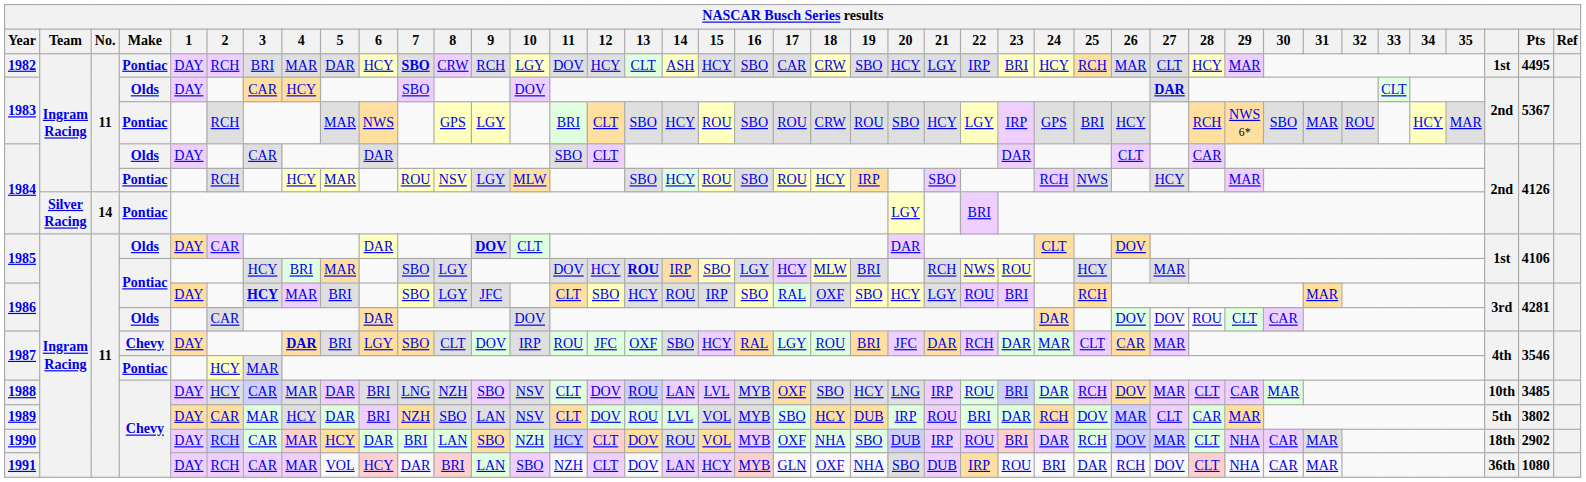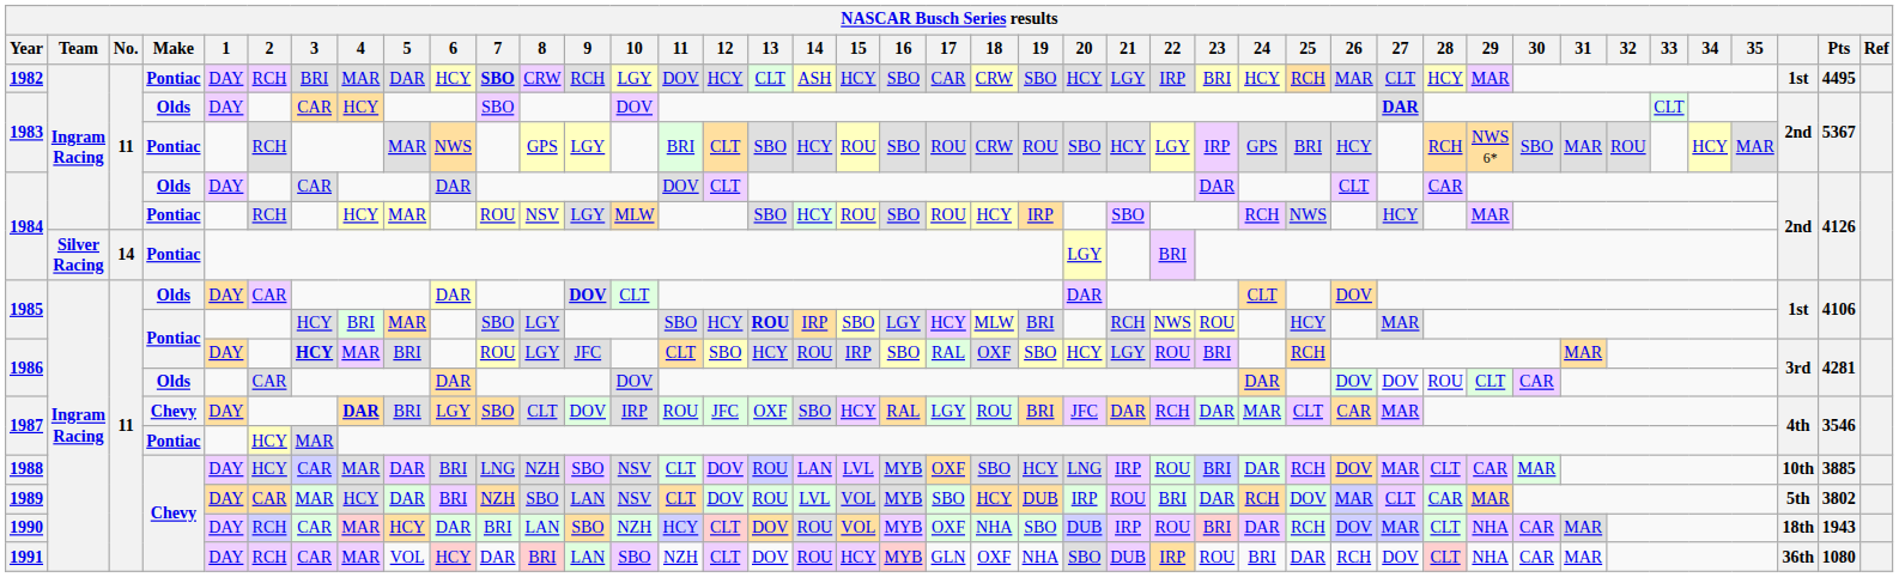 <table class="wikitable" style="text-align:center; font-size:75%">
 <tr>
 <th colspan=42><a href='#'>NASCAR Busch Series</a> results</th>
 </tr>
 <tr>
 <th>Year</th>
 <th>Team</th>
 <th>No.</th>
 <th>Make</th>
 <th>1</th>
 <th>2</th>
 <th>3</th>
 <th>4</th>
 <th>5</th>
 <th>6</th>
 <th>7</th>
 <th>8</th>
 <th>9</th>
 <th>10</th>
 <th>11</th>
 <th>12</th>
 <th>13</th>
 <th>14</th>
 <th>15</th>
 <th>16</th>
 <th>17</th>
 <th>18</th>
 <th>19</th>
 <th>20</th>
 <th>21</th>
 <th>22</th>
 <th>23</th>
 <th>24</th>
 <th>25</th>
 <th>26</th>
 <th>27</th>
 <th>28</th>
 <th>29</th>
 <th>30</th>
 <th>31</th>
 <th>32</th>
 <th>33</th>
 <th>34</th>
 <th>35</th>
 <th></th>
 <th>Pts</th>
 <th>Ref</th>
 </tr>
 <tr>
 <th><a href='#'>1982</a></th>
 <th rowspan=5><a href='#'>Ingram Racing</a></th>
 <th rowspan=5>11</th>
 <th><a href='#'>Pontiac</a></th>
 <td style="background:#EFCFFF;"><a href='#'>DAY</a><br></td>
 <td style="background:#EFCFFF;"><a href='#'>RCH</a><br></td>
 <td style="background:#DFDFDF;"><a href='#'>BRI</a><br></td>
 <td style="background:#DFDFDF;"><a href='#'>MAR</a><br></td>
 <td style="background:#DFDFDF;"><a href='#'>DAR</a><br></td>
 <td style="background:#FFFFBF;"><a href='#'>HCY</a><br></td>
 <td style="background:#DFDFDF;"><strong><a href='#'>SBO</a></strong><br></td>
 <td style="background:#EFCFFF;"><a href='#'>CRW</a><br></td>
 <td style="background:#DFDFDF;"><a href='#'>RCH</a><br></td>
 <td style="background:#FFFFBF;"><a href='#'>LGY</a><br></td>
 <td style="background:#DFDFDF;"><a href='#'>DOV</a><br></td>
 <td style="background:#DFDFDF;"><a href='#'>HCY</a><br></td>
 <td style="background:#DFFFDF;"><a href='#'>CLT</a><br></td>
 <td style="background:#FFFFBF;"><a href='#'>ASH</a><br></td>
 <td style="background:#DFDFDF;"><a href='#'>HCY</a><br></td>
 <td style="background:#DFDFDF;"><a href='#'>SBO</a><br></td>
 <td style="background:#DFDFDF;"><a href='#'>CAR</a><br></td>
 <td style="background:#FFFFBF;"><a href='#'>CRW</a><br></td>
 <td style="background:#DFDFDF;"><a href='#'>SBO</a><br></td>
 <td style="background:#DFDFDF;"><a href='#'>HCY</a><br></td>
 <td style="background:#DFDFDF;"><a href='#'>LGY</a><br></td>
 <td style="background:#DFDFDF;"><a href='#'>IRP</a><br></td>
 <td style="background:#FFFFBF;"><a href='#'>BRI</a><br></td>
 <td style="background:#FFFFBF;"><a href='#'>HCY</a><br></td>
 <td style="background:#FFDF9F;"><a href='#'>RCH</a><br></td>
 <td style="background:#DFDFDF;"><a href='#'>MAR</a><br></td>
 <td style="background:#DFDFDF;"><a href='#'>CLT</a><br></td>
 <td style="background:#FFFFBF;"><a href='#'>HCY</a><br></td>
 <td style="background:#EFCFFF;"><a href='#'>MAR</a><br></td>
 <td colspan=6></td>
 <th>1st</th>
 <th>4495</th>
 <th></th>
 </tr>
 <tr>
 <th rowspan=2><a href='#'>1983</a></th>
 <th><a href='#'>Olds</a></th>
 <td style="background:#EFCFFF;"><a href='#'>DAY</a><br></td>
 <td></td>
 <td style="background:#FFDF9F;"><a href='#'>CAR</a><br></td>
 <td style="background:#FFDF9F;"><a href='#'>HCY</a><br></td>
 <td colspan=2></td>
 <td style="background:#EFCFFF;"><a href='#'>SBO</a><br></td>
 <td colspan=2></td>
 <td style="background:#EFCFFF;"><a href='#'>DOV</a><br></td>
 <td colspan=16></td>
 <td style="background:#DFDFDF;"><strong><a href='#'>DAR</a></strong><br></td>
 <td colspan=5></td>
 <td style="background:#DFFFDF;"><a href='#'>CLT</a><br></td>
 <td colspan=2></td>
 <th rowspan=2>2nd</th>
 <th rowspan=2>5367</th>
 <th rowspan=2></th>
 </tr>
 <tr>
 <th><a href='#'>Pontiac</a></th>
 <td></td>
 <td style="background:#DFDFDF;"><a href='#'>RCH</a><br></td>
 <td colspan=2></td>
 <td style="background:#DFDFDF;"><a href='#'>MAR</a><br></td>
 <td style="background:#FFDF9F;"><a href='#'>NWS</a><br></td>
 <td></td>
 <td style="background:#FFFFBF;"><a href='#'>GPS</a><br></td>
 <td style="background:#FFFFBF;"><a href='#'>LGY</a><br></td>
 <td></td>
 <td style="background:#DFFFDF;"><a href='#'>BRI</a><br></td>
 <td style="background:#FFDF9F;"><a href='#'>CLT</a><br></td>
 <td style="background:#DFDFDF;"><a href='#'>SBO</a><br></td>
 <td style="background:#DFDFDF;"><a href='#'>HCY</a><br></td>
 <td style="background:#FFFFBF;"><a href='#'>ROU</a><br></td>
 <td style="background:#DFDFDF;"><a href='#'>SBO</a><br></td>
 <td style="background:#DFDFDF;"><a href='#'>ROU</a><br></td>
 <td style="background:#DFDFDF;"><a href='#'>CRW</a><br></td>
 <td style="background:#DFDFDF;"><a href='#'>ROU</a><br></td>
 <td style="background:#DFDFDF;"><a href='#'>SBO</a><br></td>
 <td style="background:#DFDFDF;"><a href='#'>HCY</a><br></td>
 <td style="background:#FFFFBF;"><a href='#'>LGY</a><br></td>
 <td style="background:#EFCFFF;"><a href='#'>IRP</a><br></td>
 <td style="background:#DFDFDF;"><a href='#'>GPS</a><br></td>
 <td style="background:#DFDFDF;"><a href='#'>BRI</a><br></td>
 <td style="background:#DFDFDF;"><a href='#'>HCY</a><br></td>
 <td></td>
 <td style="background:#FFDF9F;"><a href='#'>RCH</a><br></td>
 <td style="background:#FFDF9F;"><a href='#'>NWS</a><br><small>6*</small></td>
 <td style="background:#DFDFDF;"><a href='#'>SBO</a><br></td>
 <td style="background:#DFDFDF;"><a href='#'>MAR</a><br></td>
 <td style="background:#DFDFDF;"><a href='#'>ROU</a><br></td>
 <td></td>
 <td style="background:#FFFFBF;"><a href='#'>HCY</a><br></td>
 <td style="background:#DFDFDF;"><a href='#'>MAR</a><br></td>
 </tr>
 <tr>
 <th rowspan=3><a href='#'>1984</a></th>
 <th><a href='#'>Olds</a></th>
 <td style="background:#EFCFFF;"><a href='#'>DAY</a><br></td>
 <td></td>
 <td style="background:#DFDFDF;"><a href='#'>CAR</a><br></td>
 <td colspan=2></td>
 <td style="background:#DFDFDF;"><a href='#'>DAR</a><br></td>
 <td colspan=4></td>
-<td style="background:#DFDFDF;"><a href='#'>SBO</a><br></td>
+<td style="background:#DFDFDF;"><a href='#'>DOV</a><br></td>
 <td style="background:#EFCFFF;"><a href='#'>CLT</a><br></td>
 <td colspan=10></td>
 <td style="background:#EFCFFF;"><a href='#'>DAR</a><br></td>
 <td colspan=2></td>
 <td style="background:#EFCFFF;"><a href='#'>CLT</a><br></td>
 <td></td>
 <td style="background:#EFCFFF;"><a href='#'>CAR</a><br></td>
 <td colspan=7></td>
 <th rowspan=3>2nd</th>
 <th rowspan=3>4126</th>
 <th rowspan=3></th>
 </tr>
 <tr>
 <th><a href='#'>Pontiac</a></th>
 <td></td>
 <td style="background:#DFDFDF;"><a href='#'>RCH</a><br></td>
 <td></td>
 <td style="background:#FFFFBF;"><a href='#'>HCY</a><br></td>
 <td style="background:#FFFFBF;"><a href='#'>MAR</a><br></td>
 <td></td>
 <td style="background:#FFFFBF;"><a href='#'>ROU</a><br></td>
 <td style="background:#FFFFBF;"><a href='#'>NSV</a><br></td>
 <td style="background:#DFDFDF;"><a href='#'>LGY</a><br></td>
 <td style="background:#FFDF9F;"><a href='#'>MLW</a><br></td>
 <td colspan=2></td>
 <td style="background:#DFDFDF;"><a href='#'>SBO</a><br></td>
 <td style="background:#DFFFDF;"><a href='#'>HCY</a><br></td>
 <td style="background:#FFFFBF;"><a href='#'>ROU</a><br></td>
 <td style="background:#DFDFDF;"><a href='#'>SBO</a><br></td>
 <td style="background:#FFFFBF;"><a href='#'>ROU</a><br></td>
 <td style="background:#FFFFBF;"><a href='#'>HCY</a><br></td>
 <td style="background:#FFDF9F;"><a href='#'>IRP</a><br></td>
 <td></td>
 <td style="background:#EFCFFF;"><a href='#'>SBO</a><br></td>
 <td colspan=2></td>
 <td style="background:#EFCFFF;"><a href='#'>RCH</a><br></td>
 <td style="background:#DFDFDF;"><a href='#'>NWS</a><br></td>
 <td></td>
 <td style="background:#DFDFDF;"><a href='#'>HCY</a><br></td>
 <td></td>
 <td style="background:#EFCFFF;"><a href='#'>MAR</a><br></td>
 </tr>
 <tr>
 <th><a href='#'>Silver Racing</a></th>
 <th>14</th>
 <th><a href='#'>Pontiac</a></th>
 <td colspan=19></td>
 <td style="background:#FFFFBF;"><a href='#'>LGY</a><br></td>
 <td></td>
 <td style="background:#EFCFFF;"><a href='#'>BRI</a><br></td>
 <td colspan=13></td>
 </tr>
 <tr>
 <th rowspan=2><a href='#'>1985</a></th>
 <th rowspan=10><a href='#'>Ingram Racing</a></th>
 <th rowspan=10>11</th>
 <th><a href='#'>Olds</a></th>
 <td style="background:#FFDF9F;"><a href='#'>DAY</a><br></td>
 <td style="background:#EFCFFF;"><a href='#'>CAR</a><br></td>
 <td colspan=3></td>
 <td style="background:#FFFFBF;"><a href='#'>DAR</a><br></td>
 <td colspan=2></td>
 <td style="background:#DFDFDF;"><strong><a href='#'>DOV</a></strong><br></td>
 <td style="background:#DFFFDF;"><a href='#'>CLT</a><br></td>
 <td colspan=9></td>
 <td style="background:#EFCFFF;"><a href='#'>DAR</a><br></td>
 <td colspan=3></td>
 <td style="background:#FFDF9F;"><a href='#'>CLT</a><br></td>
 <td></td>
 <td style="background:#FFDF9F;"><a href='#'>DOV</a><br></td>
 <td colspan=9></td>
 <th rowspan=2>1st</th>
 <th rowspan=2>4106</th>
 <th rowspan=2></th>
 </tr>
 <tr>
 <th rowspan=2><a href='#'>Pontiac</a></th>
 <td colspan=2></td>
 <td style="background:#DFDFDF;"><a href='#'>HCY</a><br></td>
 <td style="background:#DFFFDF;"><a href='#'>BRI</a><br></td>
 <td style="background:#FFDF9F;"><a href='#'>MAR</a><br></td>
 <td></td>
 <td style="background:#DFDFDF;"><a href='#'>SBO</a><br></td>
 <td style="background:#DFDFDF;"><a href='#'>LGY</a><br></td>
 <td colspan=2></td>
-<td style="background:#DFDFDF;"><a href='#'>DOV</a><br></td>
+<td style="background:#DFDFDF;"><a href='#'>SBO</a><br></td>
 <td style="background:#DFDFDF;"><a href='#'>HCY</a><br></td>
 <td style="background:#DFDFDF;"><strong><a href='#'>ROU</a></strong><br></td>
 <td style="background:#FFDF9F;"><a href='#'>IRP</a><br></td>
 <td style="background:#FFFFBF;"><a href='#'>SBO</a><br></td>
 <td style="background:#DFDFDF;"><a href='#'>LGY</a><br></td>
 <td style="background:#EFCFFF;"><a href='#'>HCY</a><br></td>
 <td style="background:#FFFFBF;"><a href='#'>MLW</a><br></td>
 <td style="background:#DFDFDF;"><a href='#'>BRI</a><br></td>
 <td></td>
 <td style="background:#DFDFDF;"><a href='#'>RCH</a><br></td>
 <td style="background:#FFFFBF;"><a href='#'>NWS</a><br></td>
 <td style="background:#FFFFBF;"><a href='#'>ROU</a><br></td>
 <td></td>
 <td style="background:#DFDFDF;"><a href='#'>HCY</a><br></td>
 <td></td>
 <td style="background:#DFDFDF;"><a href='#'>MAR</a><br></td>
 <td colspan=8></td>
 </tr>
 <tr>
 <th rowspan=2><a href='#'>1986</a></th>
 <td style="background:#FFDF9F;"><a href='#'>DAY</a><br></td>
 <td></td>
 <td style="background:#DFDFDF;"><strong><a href='#'>HCY</a></strong><br></td>
 <td style="background:#EFCFFF;"><a href='#'>MAR</a><br></td>
 <td style="background:#DFDFDF;"><a href='#'>BRI</a><br></td>
 <td></td>
-<td style="background:#FFFFBF;"><a href='#'>SBO</a><br></td>
+<td style="background:#FFFFBF;"><a href='#'>ROU</a><br></td>
 <td style="background:#DFDFDF;"><a href='#'>LGY</a><br></td>
 <td style="background:#DFDFDF;"><a href='#'>JFC</a><br></td>
 <td></td>
 <td style="background:#FFDF9F;"><a href='#'>CLT</a><br></td>
 <td style="background:#FFFFBF;"><a href='#'>SBO</a><br></td>
 <td style="background:#DFDFDF;"><a href='#'>HCY</a><br></td>
 <td style="background:#DFDFDF;"><a href='#'>ROU</a><br></td>
 <td style="background:#DFDFDF;"><a href='#'>IRP</a><br></td>
 <td style="background:#FFFFBF;"><a href='#'>SBO</a><br></td>
 <td style="background:#DFFFDF;"><a href='#'>RAL</a><br></td>
 <td style="background:#DFDFDF;"><a href='#'>OXF</a><br></td>
 <td style="background:#FFFFBF;"><a href='#'>SBO</a><br></td>
 <td style="background:#FFFFBF;"><a href='#'>HCY</a><br></td>
 <td style="background:#DFDFDF;"><a href='#'>LGY</a><br></td>
 <td style="background:#EFCFFF;"><a href='#'>ROU</a><br></td>
 <td style="background:#EFCFFF;"><a href='#'>BRI</a><br></td>
 <td></td>
 <td style="background:#FFDF9F;"><a href='#'>RCH</a><br></td>
 <td colspan=5></td>
 <td style="background:#FFDF9F;"><a href='#'>MAR</a><br></td>
 <td colspan=4></td>
 <th rowspan=2>3rd</th>
 <th rowspan=2>4281</th>
 <th rowspan=2></th>
 </tr>
 <tr>
 <th><a href='#'>Olds</a></th>
 <td></td>
 <td style="background:#DFDFDF;"><a href='#'>CAR</a><br></td>
 <td colspan=3></td>
 <td style="background:#FFDF9F;"><a href='#'>DAR</a><br></td>
 <td colspan=3></td>
 <td style="background:#DFDFDF;"><a href='#'>DOV</a><br></td>
 <td colspan=13></td>
 <td style="background:#FFDF9F;"><a href='#'>DAR</a><br></td>
 <td></td>
 <td style="background:#DFFFDF;"><a href='#'>DOV</a><br></td>
 <td><a href='#'>DOV</a></td>
 <td><a href='#'>ROU</a></td>
 <td style="background:#DFFFDF;"><a href='#'>CLT</a><br></td>
 <td style="background:#EFCFFF;"><a href='#'>CAR</a><br></td>
 <td colspan=5></td>
 </tr>
 <tr>
 <th rowspan=2><a href='#'>1987</a></th>
 <th><a href='#'>Chevy</a></th>
 <td style="background:#FFDF9F;"><a href='#'>DAY</a><br></td>
 <td colspan=2></td>
 <td style="background:#FFDF9F;"><strong><a href='#'>DAR</a><br></strong></td>
 <td style="background:#DFDFDF;"><a href='#'>BRI</a><br></td>
 <td style="background:#FFDF9F;"><a href='#'>LGY</a><br></td>
 <td style="background:#FFDF9F;"><a href='#'>SBO</a><br></td>
 <td style="background:#DFDFDF;"><a href='#'>CLT</a><br></td>
 <td style="background:#DFFFDF;"><a href='#'>DOV</a><br></td>
 <td style="background:#DFDFDF;"><a href='#'>IRP</a><br></td>
 <td style="background:#DFFFDF;"><a href='#'>ROU</a><br></td>
 <td style="background:#DFFFDF;"><a href='#'>JFC</a><br></td>
 <td style="background:#DFFFDF;"><a href='#'>OXF</a><br></td>
 <td style="background:#DFDFDF;"><a href='#'>SBO</a><br></td>
 <td style="background:#EFCFFF;"><a href='#'>HCY</a><br></td>
 <td style="background:#FFDF9F;"><a href='#'>RAL</a><br></td>
 <td style="background:#DFFFDF;"><a href='#'>LGY</a><br></td>
 <td style="background:#DFFFDF;"><a href='#'>ROU</a><br></td>
 <td style="background:#FFDF9F;"><a href='#'>BRI</a><br></td>
 <td style="background:#EFCFFF;"><a href='#'>JFC</a><br></td>
 <td style="background:#FFDF9F;"><a href='#'>DAR</a><br></td>
 <td style="background:#EFCFFF;"><a href='#'>RCH</a><br></td>
 <td style="background:#DFFFDF;"><a href='#'>DAR</a><br></td>
 <td style="background:#DFFFDF;"><a href='#'>MAR</a><br></td>
 <td style="background:#EFCFFF;"><a href='#'>CLT</a><br></td>
 <td style="background:#FFDF9F;"><a href='#'>CAR</a><br></td>
 <td style="background:#EFCFFF;"><a href='#'>MAR</a><br></td>
 <td colspan=8></td>
 <th rowspan=2>4th</th>
 <th rowspan=2>3546</th>
 <th rowspan=2></th>
 </tr>
 <tr>
 <th><a href='#'>Pontiac</a></th>
 <td></td>
 <td style="background:#FFFFBF;"><a href='#'>HCY</a><br></td>
 <td style="background:#DFDFDF;"><a href='#'>MAR</a><br></td>
 <td colspan=32></td>
 </tr>
 <tr>
 <th><a href='#'>1988</a></th>
 <th rowspan=4><a href='#'>Chevy</a></th>
 <td style="background:#EFCFFF;"><a href='#'>DAY</a><br></td>
 <td style="background:#DFDFDF;"><a href='#'>HCY</a><br></td>
 <td style="background:#CFCFFF;"><a href='#'>CAR</a><br></td>
 <td style="background:#DFDFDF;"><a href='#'>MAR</a><br></td>
 <td style="background:#EFCFFF;"><a href='#'>DAR</a><br></td>
 <td style="background:#DFDFDF;"><a href='#'>BRI</a><br></td>
 <td style="background:#DFDFDF;"><a href='#'>LNG</a><br></td>
 <td style="background:#DFDFDF;"><a href='#'>NZH</a><br></td>
 <td style="background:#EFCFFF;"><a href='#'>SBO</a><br></td>
 <td style="background:#DFDFDF;"><a href='#'>NSV</a><br></td>
 <td style="background:#DFFFDF;"><a href='#'>CLT</a><br></td>
 <td style="background:#EFCFFF;"><a href='#'>DOV</a><br></td>
 <td style="background:#CFCFFF;"><a href='#'>ROU</a><br></td>
 <td style="background:#EFCFFF;"><a href='#'>LAN</a><br></td>
 <td style="background:#EFCFFF;"><a href='#'>LVL</a><br></td>
 <td style="background:#DFDFDF;"><a href='#'>MYB</a><br></td>
 <td style="background:#FFDF9F;"><a href='#'>OXF</a><br></td>
 <td style="background:#DFDFDF;"><a href='#'>SBO</a><br></td>
 <td style="background:#DFDFDF;"><a href='#'>HCY</a><br></td>
 <td style="background:#DFDFDF;"><a href='#'>LNG</a><br></td>
 <td style="background:#EFCFFF;"><a href='#'>IRP</a><br></td>
 <td style="background:#DFFFDF;"><a href='#'>ROU</a><br></td>
 <td style="background:#CFCFFF;"><a href='#'>BRI</a><br></td>
 <td style="background:#DFFFDF;"><a href='#'>DAR</a><br></td>
 <td style="background:#EFCFFF;"><a href='#'>RCH</a><br></td>
 <td style="background:#FFDF9F;"><a href='#'>DOV</a><br></td>
 <td style="background:#EFCFFF;"><a href='#'>MAR</a><br></td>
 <td style="background:#EFCFFF;"><a href='#'>CLT</a><br></td>
 <td style="background:#EFCFFF;"><a href='#'>CAR</a><br></td>
 <td style="background:#DFFFDF;"><a href='#'>MAR</a><br></td>
 <td colspan=5></td>
 <th>10th</th>
-<th>3485</th>
+<th>3885</th>
 <th></th>
 </tr>
 <tr>
 <th><a href='#'>1989</a></th>
 <td style="background:#FFDF9F;"><a href='#'>DAY</a><br></td>
 <td style="background:#FFDF9F;"><a href='#'>CAR</a><br></td>
 <td style="background:#DFFFDF;"><a href='#'>MAR</a><br></td>
 <td style="background:#DFDFDF;"><a href='#'>HCY</a><br></td>
 <td style="background:#DFFFDF;"><a href='#'>DAR</a><br></td>
 <td style="background:#EFCFFF;"><a href='#'>BRI</a><br></td>
 <td style="background:#FFDF9F;"><a href='#'>NZH</a><br></td>
 <td style="background:#DFDFDF;"><a href='#'>SBO</a><br></td>
 <td style="background:#DFDFDF;"><a href='#'>LAN</a><br></td>
 <td style="background:#DFDFDF;"><a href='#'>NSV</a><br></td>
 <td style="background:#FFDF9F;"><a href='#'>CLT</a><br></td>
 <td style="background:#DFFFDF;"><a href='#'>DOV</a><br></td>
 <td style="background:#DFFFDF;"><a href='#'>ROU</a><br></td>
 <td style="background:#DFFFDF;"><a href='#'>LVL</a><br></td>
 <td style="background:#DFDFDF;"><a href='#'>VOL</a><br></td>
 <td style="background:#DFDFDF;"><a href='#'>MYB</a><br></td>
 <td style="background:#DFFFDF;"><a href='#'>SBO</a><br></td>
 <td style="background:#FFDF9F;"><a href='#'>HCY</a><br></td>
 <td style="background:#FFDF9F;"><a href='#'>DUB</a><br></td>
 <td style="background:#DFFFDF;"><a href='#'>IRP</a><br></td>
 <td style="background:#EFCFFF;"><a href='#'>ROU</a><br></td>
 <td style="background:#DFFFDF;"><a href='#'>BRI</a><br></td>
 <td style="background:#DFFFDF;"><a href='#'>DAR</a><br></td>
 <td style="background:#FFDF9F;"><a href='#'>RCH</a><br></td>
 <td style="background:#DFFFDF;"><a href='#'>DOV</a><br></td>
 <td style="background:#CFCFFF;"><a href='#'>MAR</a><br></td>
 <td style="background:#EFCFFF;"><a href='#'>CLT</a><br></td>
 <td style="background:#DFFFDF;"><a href='#'>CAR</a><br></td>
 <td style="background:#FFDF9F;"><a href='#'>MAR</a><br></td>
 <td colspan=6></td>
 <th>5th</th>
 <th>3802</th>
 <th></th>
 </tr>
 <tr>
 <th><a href='#'>1990</a></th>
 <td style="background:#EFCFFF;"><a href='#'>DAY</a><br></td>
 <td style="background:#CFCFFF;"><a href='#'>RCH</a><br></td>
 <td style="background:#DFFFDF;"><a href='#'>CAR</a><br></td>
 <td style="background:#FFCFCF;"><a href='#'>MAR</a><br></td>
 <td style="background:#FFDF9F;"><a href='#'>HCY</a><br></td>
 <td style="background:#DFFFDF;"><a href='#'>DAR</a><br></td>
 <td style="background:#DFFFDF;"><a href='#'>BRI</a><br></td>
 <td style="background:#DFFFDF;"><a href='#'>LAN</a><br></td>
 <td style="background:#FFDF9F;"><a href='#'>SBO</a><br></td>
 <td style="background:#DFFFDF;"><a href='#'>NZH</a><br></td>
 <td style="background:#CFCFFF;"><a href='#'>HCY</a><br></td>
 <td style="background:#FFCFCF;"><a href='#'>CLT</a><br></td>
 <td style="background:#FFDF9F;"><a href='#'>DOV</a><br></td>
 <td style="background:#DFDFDF;"><a href='#'>ROU</a><br></td>
 <td style="background:#FFDF9F;"><a href='#'>VOL</a><br></td>
 <td style="background:#EFCFFF;"><a href='#'>MYB</a><br></td>
 <td style="background:#DFFFDF;"><a href='#'>OXF</a><br></td>
 <td style="background:#DFFFDF;"><a href='#'>NHA</a><br></td>
 <td style="background:#DFFFDF;"><a href='#'>SBO</a><br></td>
 <td style="background:#CFCFFF;"><a href='#'>DUB</a><br></td>
 <td style="background:#EFCFFF;"><a href='#'>IRP</a><br></td>
 <td style="background:#EFCFFF;"><a href='#'>ROU</a><br></td>
 <td style="background:#FFCFCF;"><a href='#'>BRI</a><br></td>
 <td style="background:#EFCFFF;"><a href='#'>DAR</a><br></td>
 <td style="background:#DFFFDF;"><a href='#'>RCH</a><br></td>
 <td style="background:#CFCFFF;"><a href='#'>DOV</a><br></td>
 <td style="background:#CFCFFF;"><a href='#'>MAR</a><br></td>
 <td style="background:#DFFFDF;"><a href='#'>CLT</a><br></td>
 <td style="background:#EFCFFF;"><a href='#'>NHA</a><br></td>
 <td style="background:#EFCFFF;"><a href='#'>CAR</a><br></td>
 <td style="background:#DFDFDF;"><a href='#'>MAR</a><br></td>
 <td colspan=4></td>
 <th>18th</th>
-<th>2902</th>
+<th>1943</th>
 <th></th>
 </tr>
 <tr>
 <th><a href='#'>1991</a></th>
 <td style="background:#EFCFFF;"><a href='#'>DAY</a><br></td>
 <td style="background:#EFCFFF;"><a href='#'>RCH</a><br></td>
 <td style="background:#EFCFFF;"><a href='#'>CAR</a><br></td>
 <td style="background:#EFCFFF;"><a href='#'>MAR</a><br></td>
 <td><a href='#'>VOL</a></td>
 <td style="background:#FFCFCF;"><a href='#'>HCY</a><br></td>
 <td><a href='#'>DAR</a></td>
 <td style="background:#FFCFCF;"><a href='#'>BRI</a><br></td>
 <td style="background:#DFFFDF;"><a href='#'>LAN</a><br></td>
 <td style="background:#EFCFFF;"><a href='#'>SBO</a><br></td>
 <td><a href='#'>NZH</a></td>
 <td style="background:#EFCFFF;"><a href='#'>CLT</a><br></td>
 <td><a href='#'>DOV</a></td>
-<td style="background:#EFCFFF;"><a href='#'>LAN</a><br></td>
+<td style="background:#EFCFFF;"><a href='#'>ROU</a><br></td>
 <td style="background:#EFCFFF;"><a href='#'>HCY</a><br></td>
 <td style="background:#FFCFCF;"><a href='#'>MYB</a><br></td>
 <td><a href='#'>GLN</a></td>
 <td><a href='#'>OXF</a></td>
 <td><a href='#'>NHA</a></td>
 <td style="background:#DFDFDF;"><a href='#'>SBO</a><br></td>
 <td style="background:#EFCFFF;"><a href='#'>DUB</a><br></td>
 <td style="background:#FFDF9F;"><a href='#'>IRP</a><br></td>
 <td><a href='#'>ROU</a></td>
 <td><a href='#'>BRI</a></td>
 <td><a href='#'>DAR</a></td>
 <td><a href='#'>RCH</a></td>
 <td><a href='#'>DOV</a></td>
 <td style="background:#FFCFCF;"><a href='#'>CLT</a><br></td>
 <td><a href='#'>NHA</a></td>
 <td><a href='#'>CAR</a></td>
 <td><a href='#'>MAR</a></td>
 <td colspan=4></td>
 <th>36th</th>
 <th>1080</th>
 <th></th>
 </tr>
 </table>
